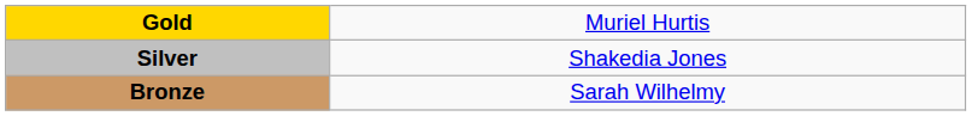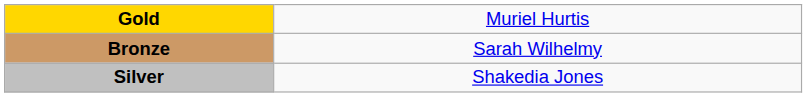 <table class="wikitable" style="text-align:center; " width="35%">
 <tr>
 <td bgcolor="gold"><strong>Gold</strong></td>
 <td><a href='#'>Muriel Hurtis</a><br>  <small><em></em></small></td>
 </tr>
 <tr>
+<td bgcolor="CC9966"><strong>Bronze</strong></td>
+<td><a href='#'>Sarah Wilhelmy</a><br>  <small><em></em></small></td>
+</tr>
+<tr>
 <td bgcolor="silver"><strong>Silver</strong></td>
 <td><a href='#'>Shakedia Jones</a><br>  <small><em></em></small></td>
 </tr>
-<tr>
-<td bgcolor="CC9966"><strong>Bronze</strong></td>
-<td><a href='#'>Sarah Wilhelmy</a><br>  <small><em></em></small></td>
-</tr>
 </table>
